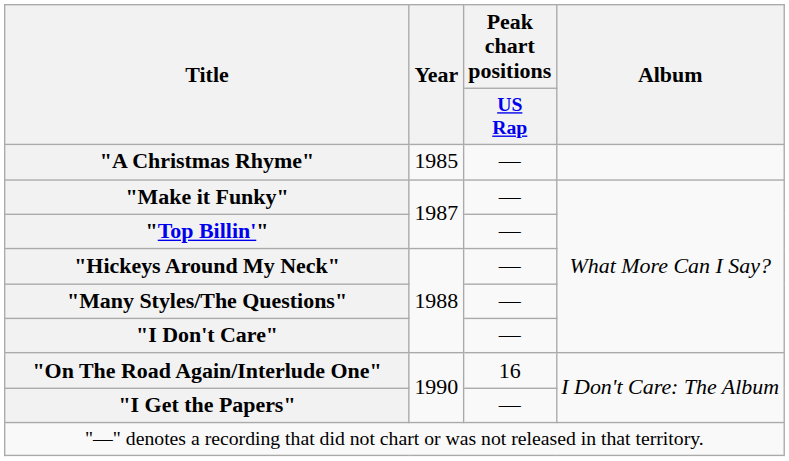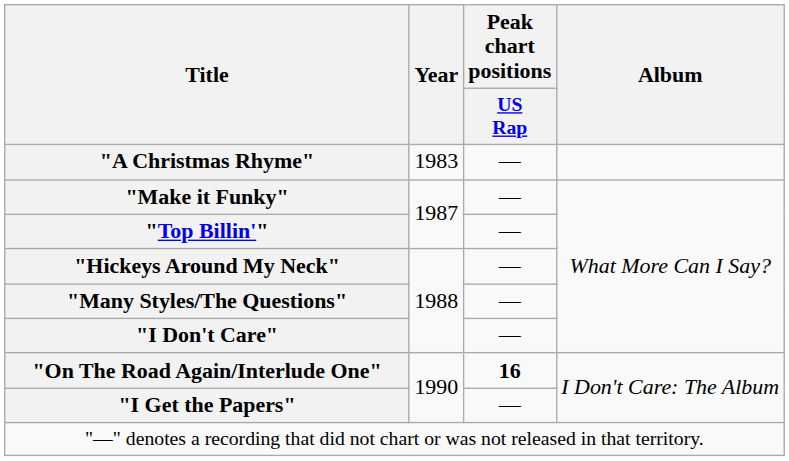 <table class="wikitable plainrowheaders" style="text-align:center;" border="1">
 <tr>
 <th scope="col" rowspan="2" style="width:18em;">Title</th>
 <th scope="col" rowspan="2">Year</th>
 <th scope="col" colspan="1">Peak chart positions</th>
 <th scope="col" rowspan="2">Album</th>
 </tr>
 <tr>
 <th scope="col" style="width:3em;font-size:90%;"><a href='#'>US <br>Rap</a><br></th>
 </tr>
 <tr>
 <th scope="row">"A Christmas Rhyme"</th>
-<td>1985</td>
+<td>1983</td>
 <td align="center">—</td>
 <td></td>
 </tr>
 <tr>
 <th scope="row">"Make it Funky"</th>
 <td rowspan="2">1987</td>
 <td align="center">—</td>
 <td rowspan="5"><em>What More Can I Say?</em></td>
 </tr>
 <tr>
 <th scope="row">"<a href='#'>Top Billin'</a>"</th>
 <td align="center">—</td>
 </tr>
 <tr>
 <th scope="row">"Hickeys Around My Neck"</th>
 <td rowspan="3">1988</td>
 <td align="center">—</td>
 </tr>
 <tr>
 <th scope="row">"Many Styles/The Questions"</th>
 <td align="center">—</td>
 </tr>
 <tr>
 <th scope="row">"I Don't Care"</th>
 <td align="center">—</td>
 </tr>
 <tr>
 <th scope="row">"On The Road Again/Interlude One"</th>
 <td rowspan="2">1990</td>
-<td align="center">16</td>
+<td align="center"><strong>16</strong></td>
 <td rowspan="2"><em>I Don't Care: The Album</em></td>
 </tr>
 <tr>
 <th scope="row">"I Get the Papers"</th>
 <td align="center">—</td>
 </tr>
 <tr>
 <td colspan="4" style="font-size:90%">"—" denotes a recording that did not chart or was not released in that territory.</td>
 </tr>
 </table>
